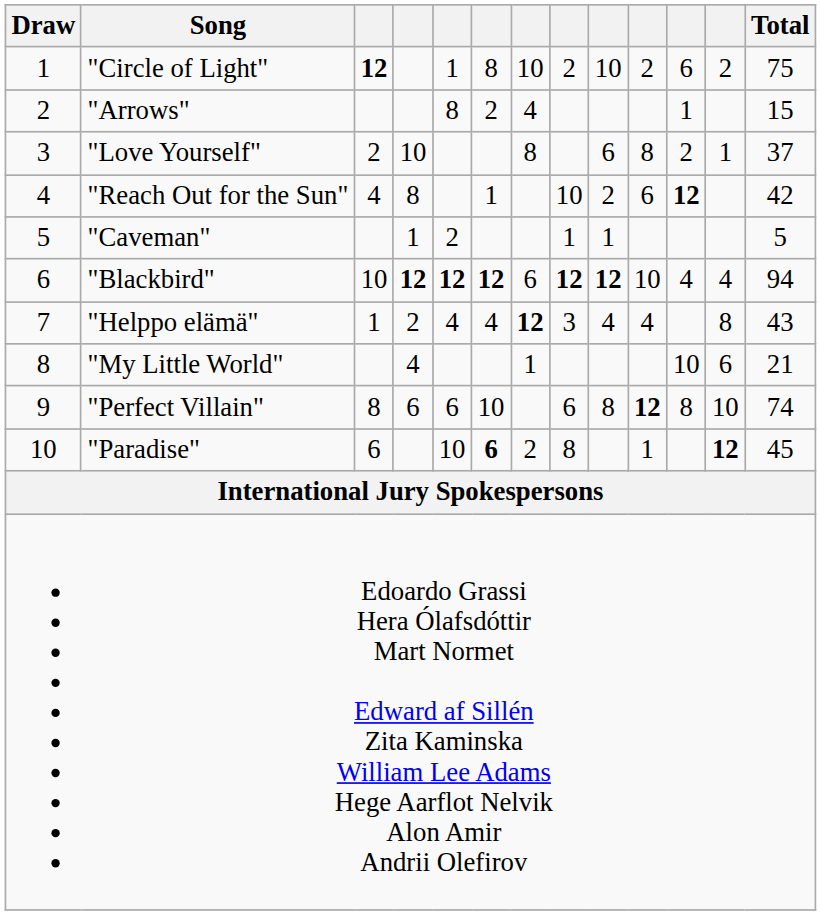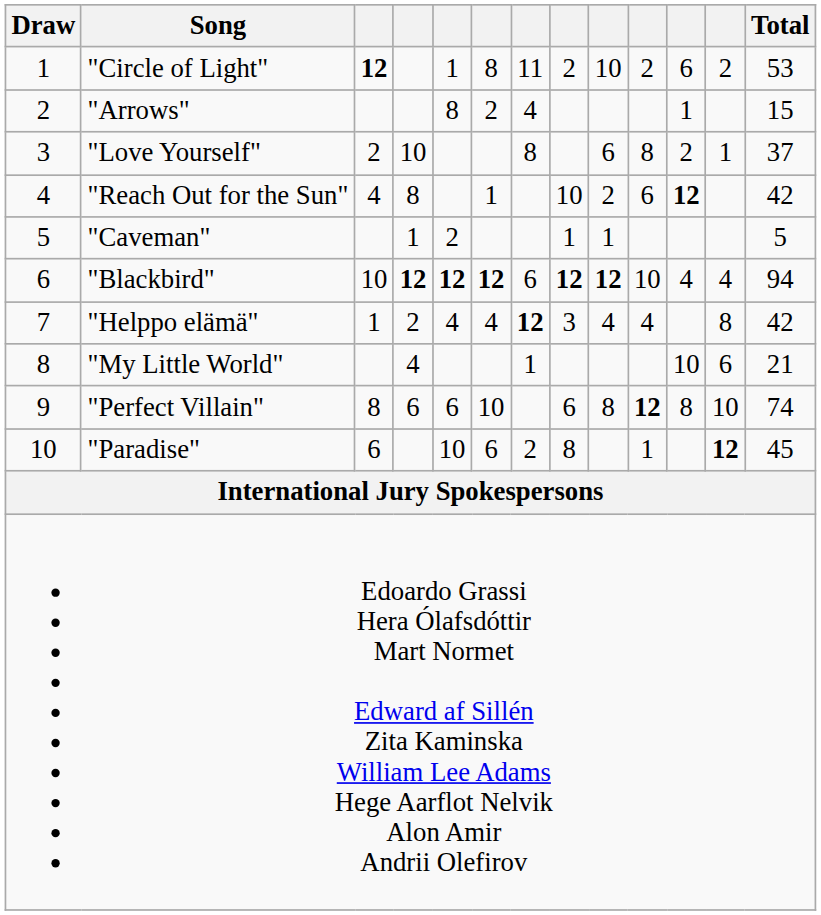 <table class="wikitable collapsible" style="margin: 1em auto 1em auto; text-align:center;">
 <tr>
 <th>Draw</th>
 <th>Song</th>
 <th><br></th>
 <th><br></th>
 <th><br></th>
 <th><br></th>
 <th><br></th>
 <th><br></th>
 <th><br></th>
 <th><br></th>
 <th><br></th>
 <th><br></th>
 <th>Total</th>
 </tr>
 <tr>
 <td>1</td>
 <td align="left">"Circle of Light"</td>
 <td><strong>12</strong></td>
 <td></td>
 <td>1</td>
 <td>8</td>
-<td>10</td>
+<td>11</td>
 <td>2</td>
 <td>10</td>
 <td>2</td>
 <td>6</td>
 <td>2</td>
-<td>75</td>
+<td>53</td>
 </tr>
 <tr>
 <td>2</td>
 <td align="left">"Arrows"</td>
 <td></td>
 <td></td>
 <td>8</td>
 <td>2</td>
 <td>4</td>
 <td></td>
 <td></td>
 <td></td>
 <td>1</td>
 <td></td>
 <td>15</td>
 </tr>
 <tr>
 <td>3</td>
 <td align="left">"Love Yourself"</td>
 <td>2</td>
 <td>10</td>
 <td></td>
 <td></td>
 <td>8</td>
 <td></td>
 <td>6</td>
 <td>8</td>
 <td>2</td>
 <td>1</td>
 <td>37</td>
 </tr>
 <tr>
 <td>4</td>
 <td align="left">"Reach Out for the Sun"</td>
 <td>4</td>
 <td>8</td>
 <td></td>
 <td>1</td>
 <td></td>
 <td>10</td>
 <td>2</td>
 <td>6</td>
 <td><strong>12</strong></td>
 <td></td>
 <td>42</td>
 </tr>
 <tr>
 <td>5</td>
 <td align="left">"Caveman"</td>
 <td></td>
 <td>1</td>
 <td>2</td>
 <td></td>
 <td></td>
 <td>1</td>
 <td>1</td>
 <td></td>
 <td></td>
 <td></td>
 <td>5</td>
 </tr>
 <tr>
 <td>6</td>
 <td align="left">"Blackbird"</td>
 <td>10</td>
 <td><strong>12</strong></td>
 <td><strong>12</strong></td>
 <td><strong>12</strong></td>
 <td>6</td>
 <td><strong>12</strong></td>
 <td><strong>12</strong></td>
 <td>10</td>
 <td>4</td>
 <td>4</td>
 <td>94</td>
 </tr>
 <tr>
 <td>7</td>
 <td align="left">"Helppo elämä"</td>
 <td>1</td>
 <td>2</td>
 <td>4</td>
 <td>4</td>
 <td><strong>12</strong></td>
 <td>3</td>
 <td>4</td>
 <td>4</td>
 <td></td>
 <td>8</td>
-<td>43</td>
+<td>42</td>
 </tr>
 <tr>
 <td>8</td>
 <td align="left">"My Little World"</td>
 <td></td>
 <td>4</td>
 <td></td>
 <td></td>
 <td>1</td>
 <td></td>
 <td></td>
 <td></td>
 <td>10</td>
 <td>6</td>
 <td>21</td>
 </tr>
 <tr>
 <td>9</td>
 <td align="left">"Perfect Villain"</td>
 <td>8</td>
 <td>6</td>
 <td>6</td>
 <td>10</td>
 <td></td>
 <td>6</td>
 <td>8</td>
 <td><strong>12</strong></td>
 <td>8</td>
 <td>10</td>
 <td>74</td>
 </tr>
 <tr>
 <td>10</td>
 <td align="left">"Paradise"</td>
 <td>6</td>
 <td></td>
 <td>10</td>
-<td><strong>6</strong></td>
+<td>6</td>
 <td>2</td>
 <td>8</td>
 <td></td>
 <td>1</td>
 <td></td>
 <td><strong>12</strong></td>
 <td>45</td>
 </tr>
 <tr>
 <th colspan="13">International Jury Spokespersons</th>
 </tr>
 <tr>
 <td colspan="13"><br><ul><li> Edoardo Grassi</li><li> Hera Ólafsdóttir</li><li> Mart Normet</li><li> </li><li> <a href='#'>Edward af Sillén</a></li><li> Zita Kaminska</li><li> <a href='#'>William Lee Adams</a></li><li> Hege Aarflot Nelvik</li><li> Alon Amir</li><li> Andrii Olefirov</li></ul></td>
 </tr>
 </table>
